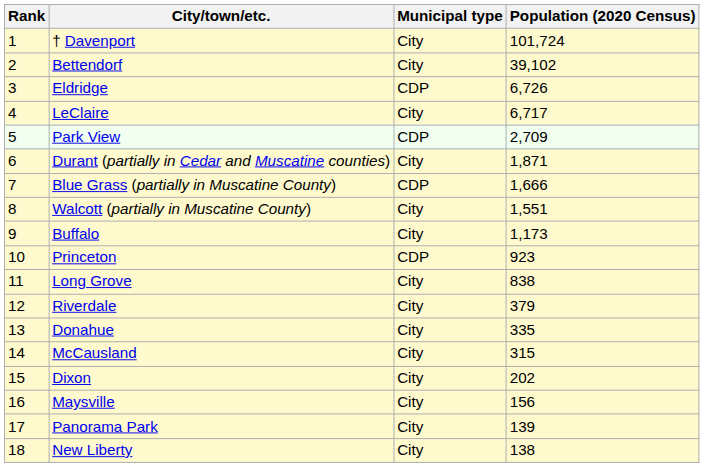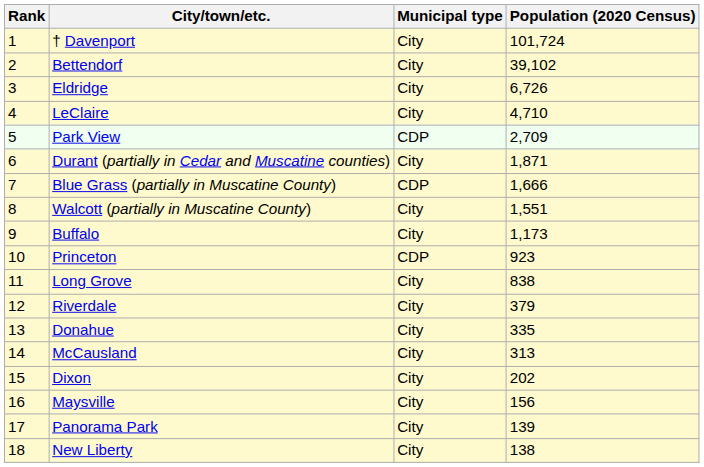 <table class="wikitable sortable">
 <tr>
 <th>Rank</th>
 <th>City/town/etc.</th>
 <th>Municipal type</th>
 <th>Population (2020 Census)</th>
 </tr>
 <tr style="background-color:#FFFACD;">
 <td>1</td>
 <td>† <a href='#'>Davenport</a></td>
 <td>City</td>
 <td>101,724</td>
 </tr>
 <tr style="background-color:#FFFACD;">
 <td>2</td>
 <td><a href='#'>Bettendorf</a></td>
 <td>City</td>
 <td>39,102</td>
 </tr>
 <tr style="background-color:#FFFACD;">
 <td>3</td>
 <td><a href='#'>Eldridge</a></td>
-<td>CDP</td>
+<td>City</td>
 <td>6,726</td>
 </tr>
 <tr style="background-color:#FFFACD;">
 <td>4</td>
 <td><a href='#'>LeClaire</a></td>
 <td>City</td>
-<td>6,717</td>
+<td>4,710</td>
 </tr>
 <tr style="background-color:#F0FFF0;">
 <td>5</td>
 <td><a href='#'>Park View</a></td>
 <td>CDP</td>
 <td>2,709</td>
 </tr>
 <tr style="background-color:#FFFACD;">
 <td>6</td>
 <td><a href='#'>Durant</a> (<em>partially in <a href='#'>Cedar</a> and <a href='#'>Muscatine</a> counties</em>)</td>
 <td>City</td>
 <td>1,871</td>
 </tr>
 <tr style="background-color:#FFFACD;">
 <td>7</td>
 <td><a href='#'>Blue Grass</a> (<em>partially in Muscatine County</em>)</td>
 <td>CDP</td>
 <td>1,666</td>
 </tr>
 <tr style="background-color:#FFFACD;">
 <td>8</td>
 <td><a href='#'>Walcott</a> (<em>partially in Muscatine County</em>)</td>
 <td>City</td>
 <td>1,551</td>
 </tr>
 <tr style="background-color:#FFFACD;">
 <td>9</td>
 <td><a href='#'>Buffalo</a></td>
 <td>City</td>
 <td>1,173</td>
 </tr>
 <tr style="background-color:#FFFACD;">
 <td>10</td>
 <td><a href='#'>Princeton</a></td>
 <td>CDP</td>
 <td>923</td>
 </tr>
 <tr style="background-color:#FFFACD;">
 <td>11</td>
 <td><a href='#'>Long Grove</a></td>
 <td>City</td>
 <td>838</td>
 </tr>
 <tr style="background-color:#FFFACD;">
 <td>12</td>
 <td><a href='#'>Riverdale</a></td>
 <td>City</td>
 <td>379</td>
 </tr>
 <tr style="background-color:#FFFACD;">
 <td>13</td>
 <td><a href='#'>Donahue</a></td>
 <td>City</td>
 <td>335</td>
 </tr>
 <tr style="background-color:#FFFACD;">
 <td>14</td>
 <td><a href='#'>McCausland</a></td>
 <td>City</td>
-<td>315</td>
+<td>313</td>
 </tr>
 <tr style="background-color:#FFFACD;">
 <td>15</td>
 <td><a href='#'>Dixon</a></td>
 <td>City</td>
 <td>202</td>
 </tr>
 <tr style="background-color:#FFFACD;">
 <td>16</td>
 <td><a href='#'>Maysville</a></td>
 <td>City</td>
 <td>156</td>
 </tr>
 <tr style="background-color:#FFFACD;">
 <td>17</td>
 <td><a href='#'>Panorama Park</a></td>
 <td>City</td>
 <td>139</td>
 </tr>
 <tr style="background-color:#FFFACD;">
 <td>18</td>
 <td><a href='#'>New Liberty</a></td>
 <td>City</td>
 <td>138</td>
 </tr>
 </table>
